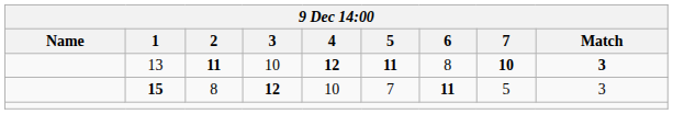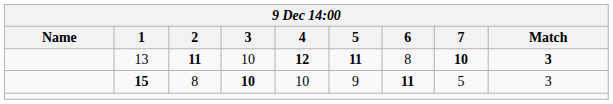 <table class=wikitable style="text-align:center; width: 55%">
 <tr>
 <th colspan=17><em> 9 Dec 14:00</em></th>
 </tr>
 <tr>
 <th>Name</th>
 <th>1</th>
 <th>2</th>
 <th>3</th>
 <th>4</th>
 <th>5</th>
 <th>6</th>
 <th>7</th>
 <th>Match</th>
 </tr>
 <tr>
 <td style="text-align:left;"><strong></strong></td>
 <td>13</td>
 <td><strong>11</strong></td>
 <td>10</td>
 <td><strong>12</strong></td>
 <td><strong>11</strong></td>
 <td>8</td>
 <td><strong>10</strong></td>
 <td><strong>3</strong></td>
 </tr>
 <tr>
 <td style="text-align:left;"></td>
 <td><strong>15</strong></td>
 <td>8</td>
-<td><strong>12</strong></td>
+<td><strong>10</strong></td>
 <td>10</td>
-<td>7</td>
+<td>9</td>
 <td><strong>11</strong></td>
 <td>5</td>
 <td>3</td>
 </tr>
 <tr>
 <td colspan=17></td>
 </tr>
 </table>
